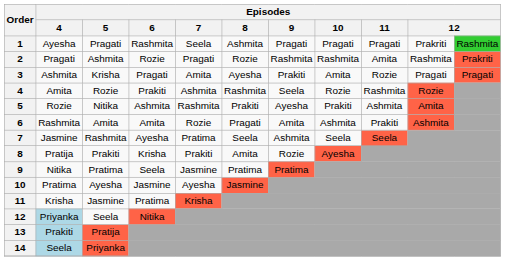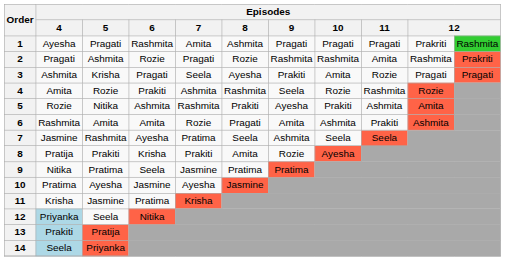 <table class="wikitable" style="text-align:center;">
 <tr>
 <th rowspan=2>Order</th>
 <th colspan=12>Episodes</th>
 </tr>
 <tr>
 <th>4</th>
 <th>5</th>
 <th>6</th>
 <th>7</th>
 <th>8</th>
 <th>9</th>
 <th>10</th>
 <th>11</th>
 <th colspan=2>12</th>
 </tr>
 <tr>
 <th>1</th>
 <td>Ayesha</td>
 <td>Pragati</td>
 <td>Rashmita</td>
-<td>Seela</td>
+<td>Amita</td>
 <td>Ashmita</td>
 <td>Pragati</td>
 <td>Pragati</td>
 <td>Pragati</td>
 <td>Prakriti</td>
 <td bgcolor="limegreen">Rashmita</td>
 </tr>
 <tr>
 <th>2</th>
 <td>Pragati</td>
 <td>Ashmita</td>
 <td>Rozie</td>
 <td>Pragati</td>
 <td>Rozie</td>
 <td>Rashmita</td>
 <td>Rashmita</td>
 <td>Amita</td>
 <td>Rashmita</td>
 <td bgcolor="tomato">Prakriti</td>
 </tr>
 <tr>
 <th>3</th>
 <td>Ashmita</td>
 <td>Krisha</td>
 <td>Pragati</td>
-<td>Amita</td>
+<td>Seela</td>
 <td>Ayesha</td>
 <td>Prakiti</td>
 <td>Amita</td>
 <td>Rozie</td>
 <td>Pragati</td>
 <td bgcolor="tomato">Pragati</td>
 </tr>
 <tr>
 <th>4</th>
 <td>Amita</td>
 <td>Rozie</td>
 <td>Prakiti</td>
 <td>Ashmita</td>
 <td>Rashmita</td>
 <td>Seela</td>
 <td>Rozie</td>
 <td>Rashmita</td>
 <td bgcolor="tomato">Rozie</td>
 <td bgcolor="darkgray" colspan="3"></td>
 </tr>
 <tr>
 <th>5</th>
 <td>Rozie</td>
 <td>Nitika</td>
 <td>Ashmita</td>
 <td>Rashmita</td>
 <td>Prakiti</td>
 <td>Ayesha</td>
 <td>Prakiti</td>
 <td>Ashmita</td>
 <td bgcolor="tomato">Amita</td>
 <td bgcolor="darkgray" colspan="4"></td>
 </tr>
 <tr>
 <th>6</th>
 <td>Rashmita</td>
 <td>Amita</td>
 <td>Amita</td>
 <td>Rozie</td>
 <td>Pragati</td>
 <td>Amita</td>
 <td>Ashmita</td>
 <td>Prakiti</td>
 <td bgcolor="tomato">Ashmita</td>
 <td bgcolor="darkgray" colspan="5"></td>
 </tr>
 <tr>
 <th>7</th>
 <td>Jasmine</td>
 <td>Rashmita</td>
 <td>Ayesha</td>
 <td>Pratima</td>
 <td>Seela</td>
 <td>Ashmita</td>
 <td>Seela</td>
 <td bgcolor="tomato">Seela</td>
 <td bgcolor="darkgray" colspan="6"></td>
 </tr>
 <tr>
 <th>8</th>
 <td>Pratija</td>
 <td>Prakiti</td>
 <td>Krisha</td>
 <td>Prakiti</td>
 <td>Amita</td>
 <td>Rozie</td>
 <td bgcolor="tomato">Ayesha</td>
 <td style="background:darkgray;" colspan="7"></td>
 </tr>
 <tr>
 <th>9</th>
 <td>Nitika</td>
 <td>Pratima</td>
 <td>Seela</td>
 <td>Jasmine</td>
 <td>Pratima</td>
 <td bgcolor="tomato">Pratima</td>
 <td style="background:darkgray;" colspan="8"></td>
 </tr>
 <tr>
 <th>10</th>
 <td>Pratima</td>
 <td>Ayesha</td>
 <td>Jasmine</td>
 <td>Ayesha</td>
 <td bgcolor="tomato">Jasmine</td>
 <td bgcolor="darkgray" colspan="9"></td>
 </tr>
 <tr>
 <th>11</th>
 <td>Krisha</td>
 <td>Jasmine</td>
 <td>Pratima</td>
 <td bgcolor="tomato">Krisha</td>
 <td bgcolor="darkgray" colspan="10"></td>
 </tr>
 <tr>
 <th>12</th>
 <td bgcolor="lightblue">Priyanka</td>
 <td>Seela</td>
 <td bgcolor="tomato">Nitika</td>
 <td bgcolor="darkgray" colspan="11"></td>
 </tr>
 <tr>
 <th>13</th>
 <td bgcolor="lightblue">Prakiti</td>
 <td bgcolor="tomato">Pratija</td>
 <td bgcolor="darkgray" colspan="11"></td>
 </tr>
 <tr>
 <th>14</th>
 <td bgcolor="lightblue">Seela</td>
 <td bgcolor="tomato">Priyanka</td>
 <td bgcolor="darkgray" colspan="11"></td>
 </tr>
 <tr>
 </tr>
 </table>
